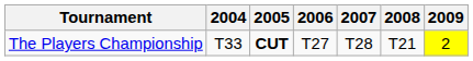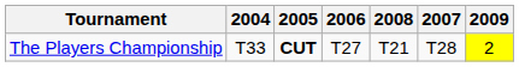 <table class="wikitable" style="font-size:95%;text-align:center;">
 <tr>
 <th>Tournament</th>
 <th>2004</th>
 <th>2005</th>
 <th>2006</th>
+<th>2008</th>
 <th>2007</th>
-<th>2008</th>
 <th>2009</th>
 </tr>
 <tr>
 <td align=left><a href='#'>The Players Championship</a></td>
 <td>T33</td>
 <td><strong>CUT</strong></td>
 <td>T27</td>
+<td>T21</td>
 <td>T28</td>
-<td>T21</td>
 <td style="background:yellow;">2</td>
 </tr>
 </table>
